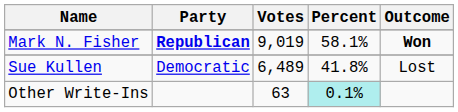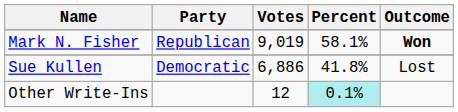 <table class=wikitable style="text-align:center">
 <tr>
 <th>Name</th>
 <th>Party</th>
 <th>Votes</th>
 <th>Percent</th>
 <th>Outcome</th>
 </tr>
 <tr>
 </tr>
 <tr>
 <td align=left><a href='#'>Mark N. Fisher</a></td>
-<td><strong><a href='#'>Republican</a></strong></td>
+<td><a href='#'>Republican</a></td>
 <td>9,019</td>
 <td>58.1%</td>
 <td><strong>Won</strong></td>
 </tr>
 <tr>
 </tr>
 <tr>
 <td align=left><a href='#'>Sue Kullen</a></td>
 <td><a href='#'>Democratic</a></td>
-<td>6,489</td>
+<td>6,886</td>
 <td>41.8%</td>
 <td>Lost</td>
 </tr>
 <tr>
 <td align=left>Other Write-Ins</td>
 <td></td>
-<td>63</td>
+<td>12</td>
 <td style="background: paleturquoise;">0.1%</td>
 <td></td>
 </tr>
 </table>
